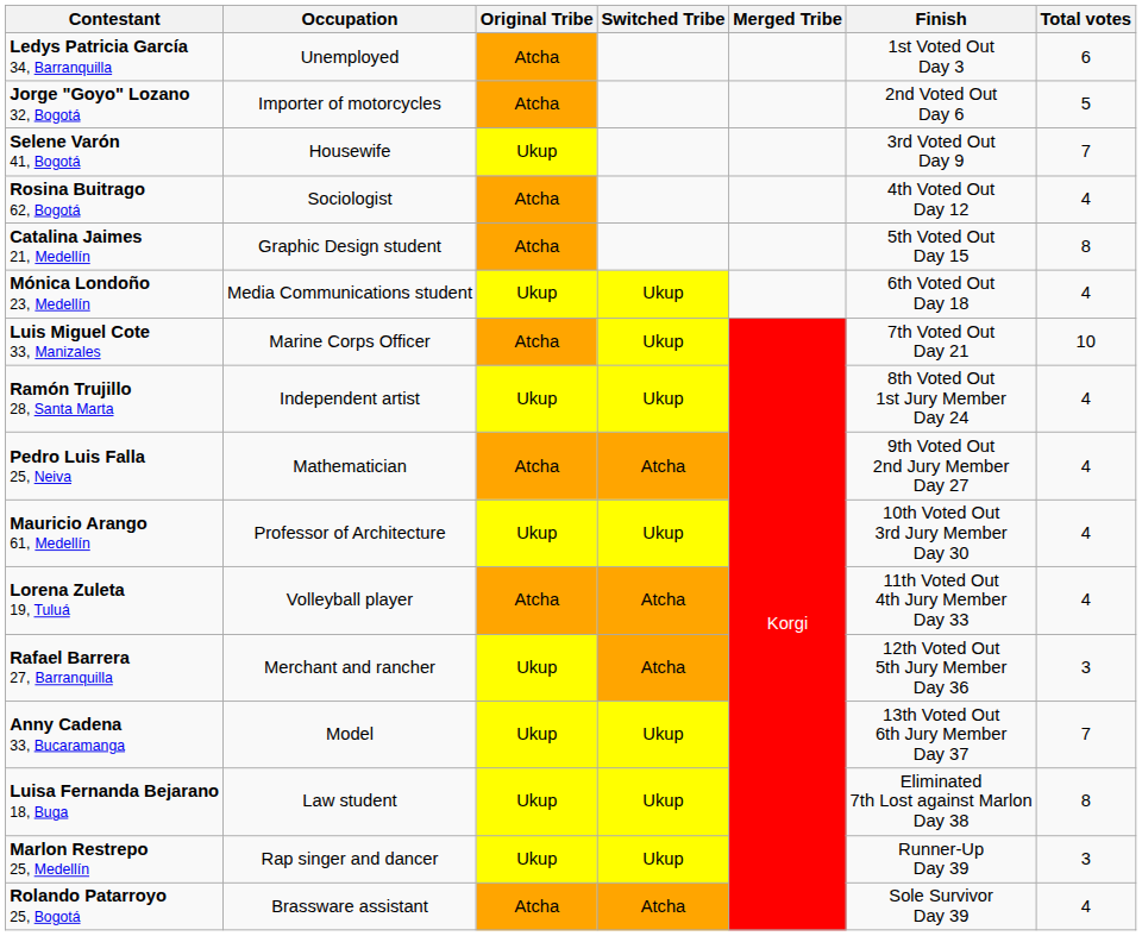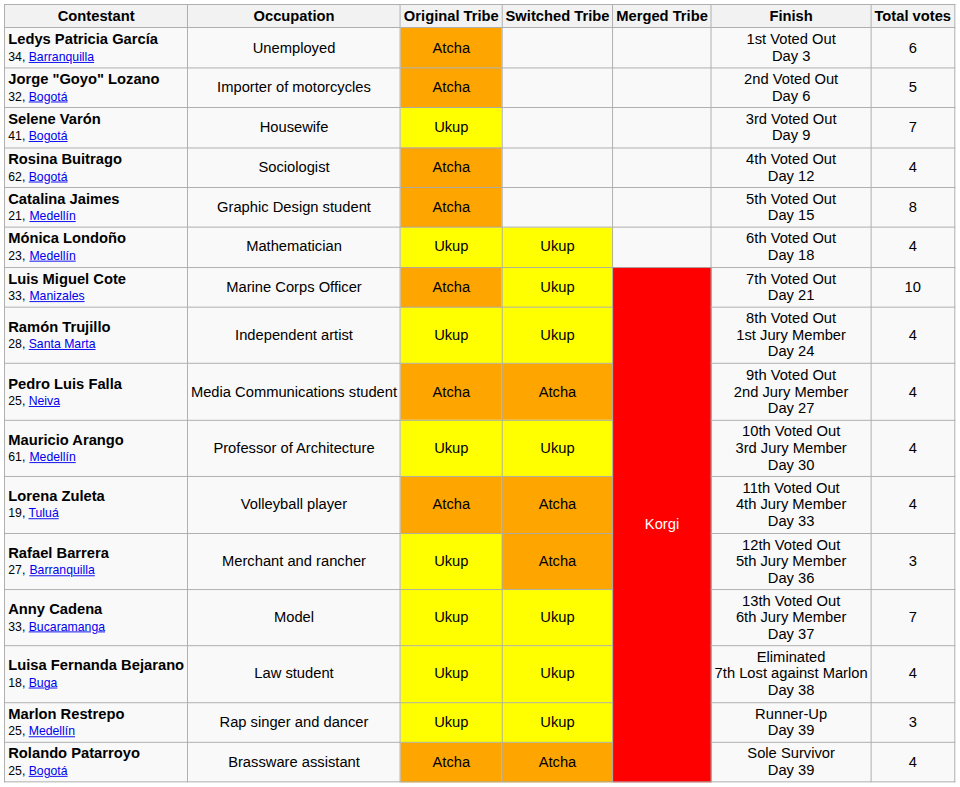 <table class="wikitable" style="margin:auto;">
 <tr>
 <th>Contestant</th>
 <th>Occupation</th>
 <th>Original Tribe</th>
 <th>Switched Tribe</th>
 <th>Merged Tribe</th>
 <th>Finish</th>
 <th>Total votes</th>
 </tr>
 <tr>
 <td><strong>Ledys Patricia García</strong><br><small>34, <a href='#'>Barranquilla</a></small></td>
 <td style="text-align:center">Unemployed</td>
 <td style="text-align:center; background:orange">Atcha</td>
 <td></td>
 <td></td>
 <td style="text-align:center">1st Voted Out <br>Day 3</td>
 <td style="text-align:center">6</td>
 </tr>
 <tr>
 <td><strong>Jorge "Goyo" Lozano</strong><br><small>32, <a href='#'>Bogotá</a></small></td>
 <td style="text-align:center">Importer of motorcycles</td>
 <td style="text-align:center; background:orange">Atcha</td>
 <td></td>
 <td></td>
 <td style="text-align:center">2nd Voted Out <br>Day 6</td>
 <td style="text-align:center">5</td>
 </tr>
 <tr>
 <td><strong>Selene Varón</strong><br><small>41, <a href='#'>Bogotá</a></small></td>
 <td style="text-align:center">Housewife</td>
 <td style="text-align:center; background:yellow">Ukup</td>
 <td></td>
 <td></td>
 <td style="text-align:center">3rd Voted Out <br>Day 9</td>
 <td style="text-align:center">7</td>
 </tr>
 <tr>
 <td><strong>Rosina Buitrago</strong><br><small>62, <a href='#'>Bogotá</a></small></td>
 <td style="text-align:center">Sociologist</td>
 <td style="text-align:center; background:orange">Atcha</td>
 <td></td>
 <td></td>
 <td style="text-align:center">4th Voted Out <br>Day 12</td>
 <td style="text-align:center">4</td>
 </tr>
 <tr>
 <td><strong>Catalina Jaimes</strong><br><small>21,</small> <small><a href='#'>Medellín</a></small></td>
 <td style="text-align:center">Graphic Design student</td>
 <td style="text-align:center; background:orange">Atcha</td>
 <td></td>
 <td></td>
 <td style="text-align:center">5th Voted Out <br>Day 15</td>
 <td style="text-align:center">8</td>
 </tr>
 <tr>
 <td><strong>Mónica Londoño</strong><br><small>23,</small> <small><a href='#'>Medellín</a></small></td>
-<td style="text-align:center">Media Communications student</td>
+<td style="text-align:center">Mathematician</td>
 <td style="text-align:center; background:yellow">Ukup</td>
 <td style="text-align:center; background:yellow">Ukup</td>
 <td></td>
 <td style="text-align:center">6th Voted Out <br>Day 18</td>
 <td style="text-align:center">4</td>
 </tr>
 <tr>
 <td><strong>Luis Miguel Cote</strong><br><small>33,</small> <small><a href='#'>Manizales</a></small></td>
 <td style="text-align:center">Marine Corps Officer</td>
 <td style="text-align:center; background:orange">Atcha</td>
 <td style="text-align:center; background:yellow">Ukup</td>
 <td rowspan="10" style="text-align:center; background:red;color:white;">Korgi</td>
 <td style="text-align:center">7th Voted Out <br>Day 21</td>
 <td style="text-align:center">10</td>
 </tr>
 <tr>
 <td><strong>Ramón Trujillo</strong><br><small>28, <a href='#'>Santa Marta</a></small></td>
 <td style="text-align:center">Independent artist</td>
 <td style="text-align:center; background:yellow">Ukup</td>
 <td style="text-align:center; background:yellow">Ukup</td>
 <td style="text-align:center">8th Voted Out <br>1st Jury Member<br>Day 24</td>
 <td style="text-align:center">4</td>
 </tr>
 <tr>
 <td><strong>Pedro Luis Falla</strong><br><small>25, <a href='#'>Neiva</a></small></td>
-<td style="text-align:center">Mathematician</td>
+<td style="text-align:center">Media Communications student</td>
 <td style="text-align:center; background:orange">Atcha</td>
 <td style="text-align:center; background:orange">Atcha</td>
 <td style="text-align:center">9th Voted Out <br>2nd Jury Member<br>Day 27</td>
 <td style="text-align:center">4</td>
 </tr>
 <tr>
 <td><strong>Mauricio Arango</strong><br><small>61,</small> <small><a href='#'>Medellín</a></small></td>
 <td style="text-align:center">Professor of Architecture</td>
 <td style="text-align:center; background:yellow">Ukup</td>
 <td style="text-align:center; background:yellow">Ukup</td>
 <td style="text-align:center">10th Voted Out <br>3rd Jury Member<br>Day 30</td>
 <td style="text-align:center">4</td>
 </tr>
 <tr>
 <td><strong>Lorena Zuleta</strong><br><small>19, <a href='#'>Tuluá</a></small></td>
 <td style="text-align:center">Volleyball player</td>
 <td style="text-align:center; background:orange">Atcha</td>
 <td style="text-align:center; background:orange">Atcha</td>
 <td style="text-align:center">11th Voted Out <br>4th Jury Member<br>Day 33</td>
 <td style="text-align:center">4</td>
 </tr>
 <tr>
 <td><strong>Rafael Barrera</strong><br><small>27,</small> <small><a href='#'>Barranquilla</a></small></td>
 <td style="text-align:center">Merchant and rancher</td>
 <td style="text-align:center; background:yellow">Ukup</td>
 <td style="text-align:center; background:orange">Atcha</td>
 <td style="text-align:center">12th Voted Out <br>5th Jury Member<br>Day 36</td>
 <td style="text-align:center">3</td>
 </tr>
 <tr>
 <td><strong>Anny Cadena</strong><br><small>33, <a href='#'>Bucaramanga</a></small></td>
 <td style="text-align:center">Model</td>
 <td style="text-align:center; background:yellow">Ukup</td>
 <td style="text-align:center; background:yellow">Ukup</td>
 <td style="text-align:center">13th Voted Out<br>6th Jury Member<br>Day 37</td>
 <td style="text-align:center">7</td>
 </tr>
 <tr>
 <td><strong>Luisa Fernanda Bejarano</strong><br><small>18, <a href='#'>Buga</a></small></td>
 <td style="text-align:center">Law student</td>
 <td style="text-align:center; background:yellow">Ukup</td>
 <td style="text-align:center; background:yellow">Ukup</td>
 <td style="text-align:center">Eliminated<br>7th Lost against Marlon<br>Day 38</td>
-<td style="text-align:center">8</td>
+<td style="text-align:center">4</td>
 </tr>
 <tr>
 <td><strong>Marlon Restrepo</strong><br><small>25, <a href='#'>Medellín</a></small></td>
 <td style="text-align:center">Rap singer and dancer</td>
 <td style="text-align:center; background:yellow">Ukup</td>
 <td style="text-align:center; background:yellow">Ukup</td>
 <td style="text-align:center">Runner-Up<br>Day 39</td>
 <td style="text-align:center">3</td>
 </tr>
 <tr>
 <td><strong>Rolando Patarroyo</strong><br><small>25, <a href='#'>Bogotá</a></small></td>
 <td style="text-align:center">Brassware assistant</td>
 <td style="text-align:center; background:orange">Atcha</td>
 <td style="text-align:center; background:orange">Atcha</td>
 <td style="text-align:center">Sole Survivor<br>Day 39</td>
 <td style="text-align:center">4</td>
 </tr>
 </table>
